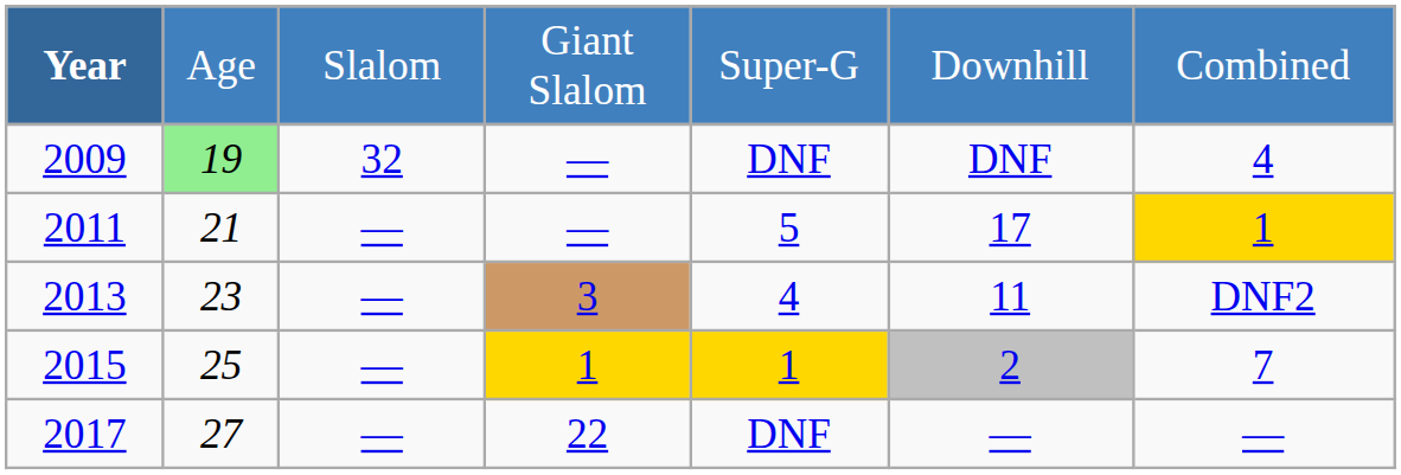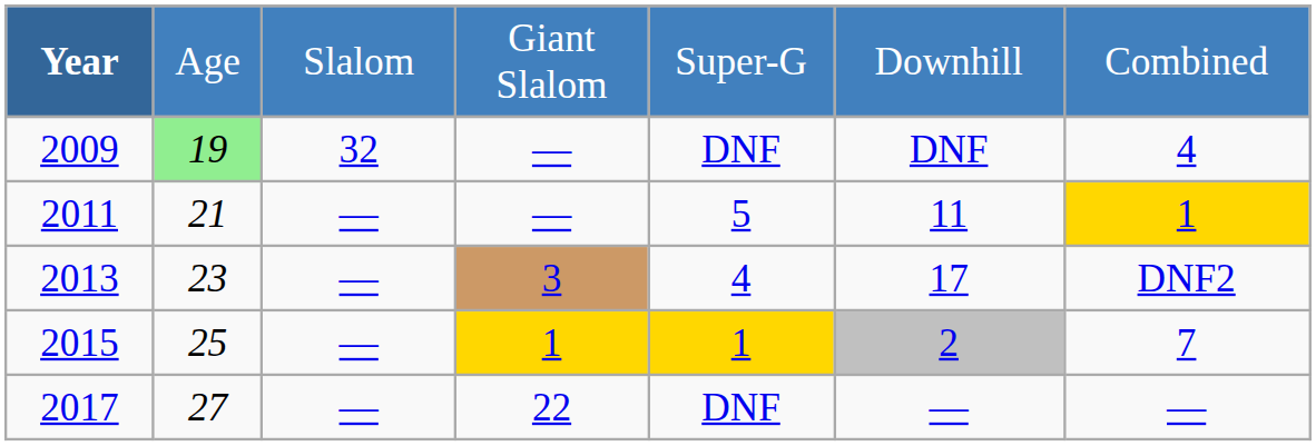 <table class="wikitable" style="font-size:95%; text-align:center; border:grey solid 1px; border-collapse:collapse;" width="40%">
 <tr style="background-color:#369; color:white;">
 <td rowspan="2" colspan="1" width="4%"><strong>Year</strong></td>
 </tr>
 <tr style="background-color:#4180be; color:white;">
 <td width="2%">Age</td>
 <td width="5%">Slalom</td>
 <td width="5%">Giant<br>Slalom</td>
 <td width="5%">Super-G</td>
 <td width="5%">Downhill</td>
 <td width="5%">Combined</td>
 </tr>
 <tr style="background-color:#8CB2D8; color:white;">
 </tr>
 <tr>
 <td><a href='#'>2009</a></td>
 <td style="background: lightgreen;"><em>19</em></td>
 <td><a href='#'>32</a></td>
 <td><a href='#'>—</a></td>
 <td><a href='#'>DNF</a></td>
 <td><a href='#'>DNF</a></td>
 <td><a href='#'>4</a></td>
 </tr>
 <tr>
 <td><a href='#'>2011</a></td>
 <td><em>21</em></td>
 <td><a href='#'>—</a></td>
 <td><a href='#'>—</a></td>
 <td><a href='#'>5</a></td>
-<td><a href='#'>17</a></td>
+<td><a href='#'>11</a></td>
 <td style="background:gold;"><a href='#'>1</a></td>
 </tr>
 <tr>
 <td><a href='#'>2013</a></td>
 <td><em>23</em></td>
 <td><a href='#'>—</a></td>
 <td style="background:#c96;"><a href='#'>3</a></td>
 <td><a href='#'>4</a></td>
-<td><a href='#'>11</a></td>
+<td><a href='#'>17</a></td>
 <td><a href='#'>DNF2</a></td>
 </tr>
 <tr>
 <td><a href='#'>2015</a></td>
 <td><em>25</em></td>
 <td><a href='#'>—</a></td>
 <td style="background:gold;"><a href='#'>1</a></td>
 <td style="background:gold;"><a href='#'>1</a></td>
 <td style="background:silver;"><a href='#'>2</a></td>
 <td><a href='#'>7</a></td>
 </tr>
 <tr>
 <td><a href='#'>2017</a></td>
 <td><em>27</em></td>
 <td><a href='#'>—</a></td>
 <td><a href='#'>22</a></td>
 <td><a href='#'>DNF</a></td>
 <td><a href='#'>—</a></td>
 <td><a href='#'>—</a></td>
 </tr>
 </table>
